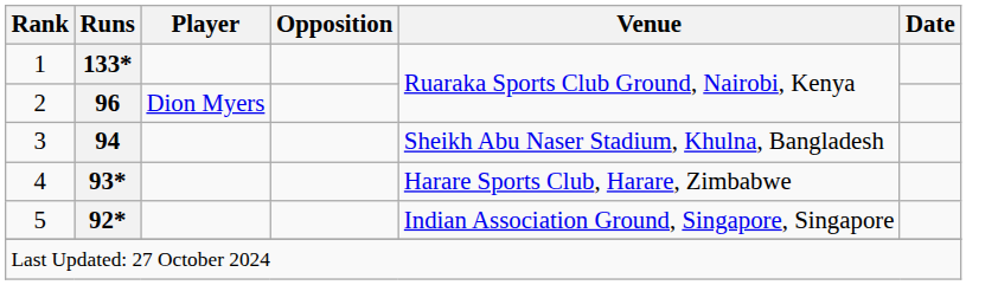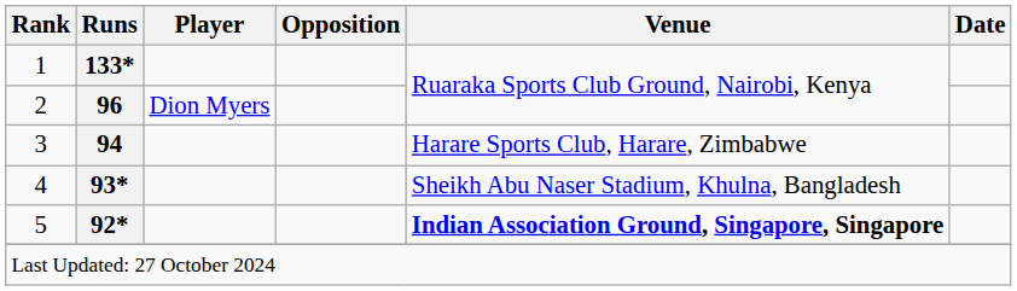 <table class="wikitable sortable">
 <tr>
 <th scope=col>Rank</th>
 <th scope=col>Runs</th>
 <th scope=col>Player</th>
 <th scope=col>Opposition</th>
 <th scope=col>Venue</th>
 <th scope=col>Date</th>
 </tr>
 <tr>
 <td align=center>1</td>
 <th scope=row style=text-align:center;>133*</th>
 <td></td>
 <td></td>
 <td rowspan=2><a href='#'>Ruaraka Sports Club Ground</a>, <a href='#'>Nairobi</a>, Kenya</td>
 <td></td>
 </tr>
 <tr>
 <td align="center">2</td>
 <th scope="row" style="text-align:center;">96</th>
 <td><a href='#'>Dion Myers</a></td>
 <td></td>
 <td></td>
 </tr>
 <tr>
 <td align=center>3</td>
 <th scope=row style=text-align:center;>94</th>
 <td></td>
 <td></td>
-<td><a href='#'>Sheikh Abu Naser Stadium</a>, <a href='#'>Khulna</a>, Bangladesh</td>
+<td><a href='#'>Harare Sports Club</a>, <a href='#'>Harare</a>, Zimbabwe</td>
 <td></td>
 </tr>
 <tr>
 <td align=center>4</td>
 <th scope=row style=text-align:center;>93*</th>
 <td></td>
 <td></td>
-<td><a href='#'>Harare Sports Club</a>, <a href='#'>Harare</a>, Zimbabwe</td>
+<td><a href='#'>Sheikh Abu Naser Stadium</a>, <a href='#'>Khulna</a>, Bangladesh</td>
 <td></td>
 </tr>
 <tr>
 <td align=center>5</td>
 <th scope=row style=text-align:center;>92*</th>
 <td></td>
 <td></td>
-<td><a href='#'>Indian Association Ground</a>, <a href='#'>Singapore</a>, Singapore</td>
+<td><strong><a href='#'>Indian Association Ground</a>, <a href='#'>Singapore</a>, Singapore</strong></td>
 <td></td>
 </tr>
 <tr>
 </tr>
 <tr class=sortbottom>
 <td colspan=6><small>Last Updated: 27 October 2024</small></td>
 </tr>
 </table>
